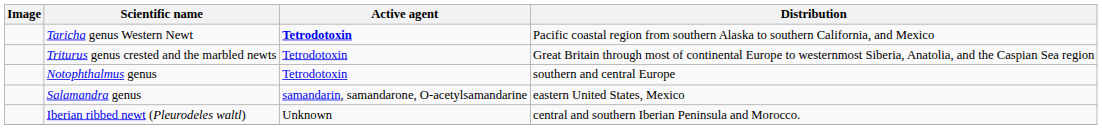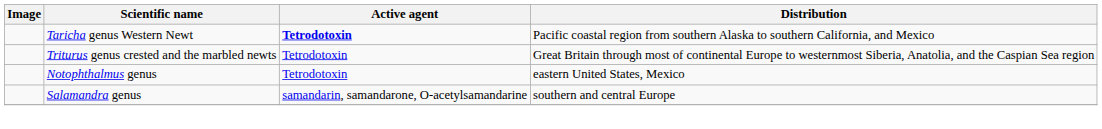 <table class="sortable wikitable">
 <tr>
 <th>Image</th>
 <th>Scientific name</th>
 <th>Active agent</th>
 <th>Distribution</th>
 </tr>
 <tr>
 <td></td>
 <td><em><a href='#'>Taricha</a></em> genus Western Newt</td>
 <td><strong><a href='#'>Tetrodotoxin</a></strong></td>
 <td>Pacific coastal region from southern Alaska to southern California, and Mexico</td>
 </tr>
 <tr>
 <td></td>
 <td><em><a href='#'>Triturus</a></em> genus crested and the marbled newts</td>
 <td><a href='#'>Tetrodotoxin</a></td>
 <td>Great Britain through most of continental Europe to westernmost Siberia, Anatolia, and the Caspian Sea region</td>
 </tr>
 <tr>
 <td></td>
 <td><em><a href='#'>Notophthalmus</a></em> genus</td>
 <td><a href='#'>Tetrodotoxin</a></td>
-<td>southern and central Europe</td>
+<td>eastern United States, Mexico</td>
 </tr>
 <tr>
 <td></td>
 <td><em><a href='#'>Salamandra</a></em> genus</td>
 <td><a href='#'>samandarin</a>, samandarone, O-acetylsamandarine</td>
-<td>eastern United States, Mexico</td>
-</tr>
-<tr>
-<td></td>
-<td><a href='#'>Iberian ribbed newt</a> (<em>Pleurodeles waltl</em>)</td>
-<td>Unknown </td>
-<td>central and southern Iberian Peninsula and Morocco.</td>
+<td>southern and central Europe</td>
 </tr>
 <tr>
 </tr>
 </table>
